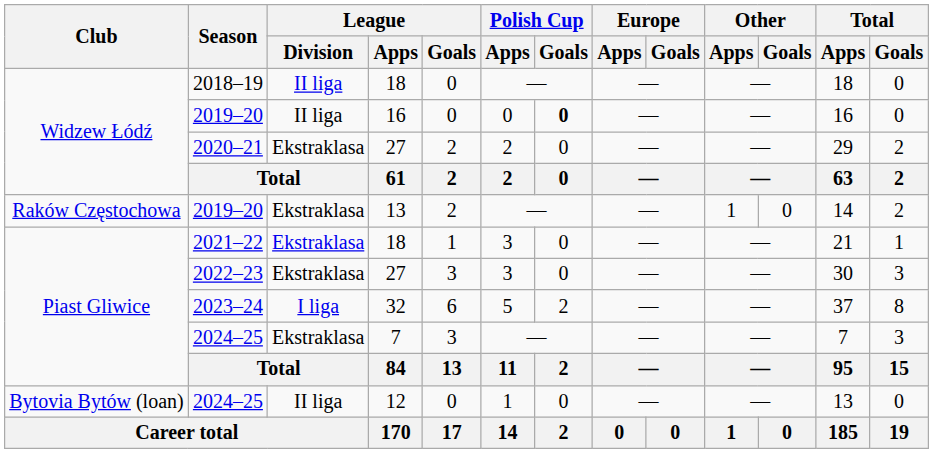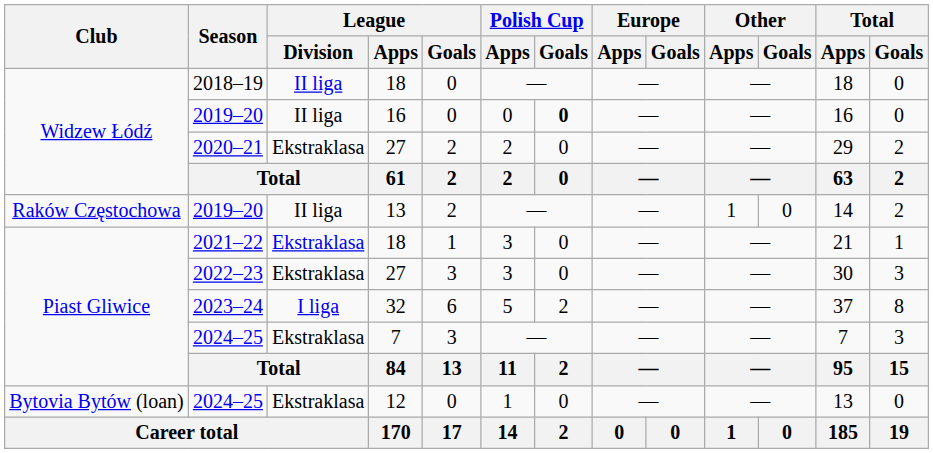 <table class="wikitable" style="text-align: center;">
 <tr>
 <th rowspan="2">Club</th>
 <th rowspan="2">Season</th>
 <th colspan="3">League</th>
 <th colspan="2"><a href='#'>Polish Cup</a></th>
 <th colspan="2">Europe</th>
 <th colspan="2">Other</th>
 <th colspan="2">Total</th>
 </tr>
 <tr>
 <th>Division</th>
 <th>Apps</th>
 <th>Goals</th>
 <th>Apps</th>
 <th>Goals</th>
 <th>Apps</th>
 <th>Goals</th>
 <th>Apps</th>
 <th>Goals</th>
 <th>Apps</th>
 <th>Goals</th>
 </tr>
 <tr>
 <td rowspan="4"><a href='#'>Widzew Łódź</a></td>
 <td>2018–19</td>
 <td><a href='#'>II liga</a></td>
 <td>18</td>
 <td>0</td>
 <td colspan="2">—</td>
 <td colspan="2">—</td>
 <td colspan="2">—</td>
 <td>18</td>
 <td>0</td>
 </tr>
 <tr>
 <td><a href='#'>2019–20</a></td>
 <td>II liga</td>
 <td>16</td>
 <td>0</td>
 <td>0</td>
 <td><strong>0</strong></td>
 <td colspan="2">—</td>
 <td colspan="2">—</td>
 <td>16</td>
 <td>0</td>
 </tr>
 <tr>
 <td><a href='#'>2020–21</a></td>
 <td>Ekstraklasa</td>
 <td>27</td>
 <td>2</td>
 <td>2</td>
 <td>0</td>
 <td colspan="2">—</td>
 <td colspan="2">—</td>
 <td>29</td>
 <td>2</td>
 </tr>
 <tr>
 <th colspan="2">Total</th>
 <th>61</th>
 <th>2</th>
 <th>2</th>
 <th>0</th>
 <th colspan="2">—</th>
 <th colspan="2">—</th>
 <th>63</th>
 <th>2</th>
 </tr>
 <tr>
 <td><a href='#'>Raków Częstochowa</a></td>
 <td><a href='#'>2019–20</a></td>
-<td>Ekstraklasa</td>
+<td>II liga</td>
 <td>13</td>
 <td>2</td>
 <td colspan="2">—</td>
 <td colspan="2">—</td>
 <td>1</td>
 <td>0</td>
 <td>14</td>
 <td>2</td>
 </tr>
 <tr>
 <td rowspan="5"><a href='#'>Piast Gliwice</a></td>
 <td><a href='#'>2021–22</a></td>
 <td><a href='#'>Ekstraklasa</a></td>
 <td>18</td>
 <td>1</td>
 <td>3</td>
 <td>0</td>
 <td colspan="2">—</td>
 <td colspan="2">—</td>
 <td>21</td>
 <td>1</td>
 </tr>
 <tr>
 <td><a href='#'>2022–23</a></td>
 <td>Ekstraklasa</td>
 <td>27</td>
 <td>3</td>
 <td>3</td>
 <td>0</td>
 <td colspan="2">—</td>
 <td colspan="2">—</td>
 <td>30</td>
 <td>3</td>
 </tr>
 <tr>
 <td><a href='#'>2023–24</a></td>
 <td><a href='#'>I liga</a></td>
 <td>32</td>
 <td>6</td>
 <td>5</td>
 <td>2</td>
 <td colspan="2">—</td>
 <td colspan="2">—</td>
 <td>37</td>
 <td>8</td>
 </tr>
 <tr>
 <td><a href='#'>2024–25</a></td>
 <td>Ekstraklasa</td>
 <td>7</td>
 <td>3</td>
 <td colspan="2">—</td>
 <td colspan="2">—</td>
 <td colspan="2">—</td>
 <td>7</td>
 <td>3</td>
 </tr>
 <tr>
 <th colspan="2">Total</th>
 <th>84</th>
 <th>13</th>
 <th>11</th>
 <th>2</th>
 <th colspan="2">—</th>
 <th colspan="2">—</th>
 <th>95</th>
 <th>15</th>
 </tr>
 <tr>
 <td><a href='#'>Bytovia Bytów</a> (loan)</td>
 <td><a href='#'>2024–25</a></td>
-<td>II liga</td>
+<td>Ekstraklasa</td>
 <td>12</td>
 <td>0</td>
 <td>1</td>
 <td>0</td>
 <td colspan="2">—</td>
 <td colspan="2">—</td>
 <td>13</td>
 <td>0</td>
 </tr>
 <tr>
 <th colspan="3">Career total</th>
 <th>170</th>
 <th>17</th>
 <th>14</th>
 <th>2</th>
 <th>0</th>
 <th>0</th>
 <th>1</th>
 <th>0</th>
 <th>185</th>
 <th>19</th>
 </tr>
 </table>
